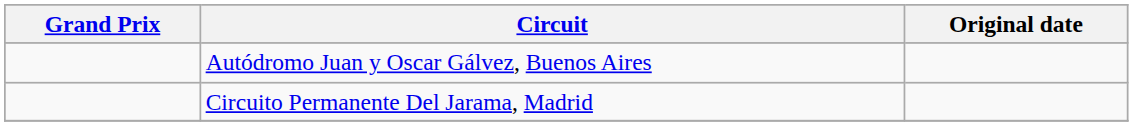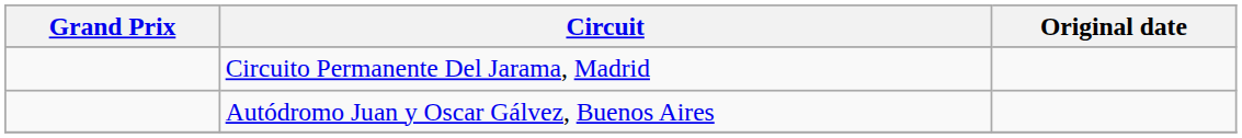 <table class="wikitable" width=650px style="font-size: 85%;">
 <tr>
 <th><a href='#'>Grand Prix</a></th>
 <th><a href='#'>Circuit</a></th>
 <th>Original date</th>
 </tr>
 <tr>
 <td></td>
-<td nowrap> <a href='#'>Autódromo Juan y Oscar Gálvez</a>, <a href='#'>Buenos Aires</a></td>
+<td> <a href='#'>Circuito Permanente Del Jarama</a>, <a href='#'>Madrid</a></td>
 <td></td>
 </tr>
 <tr>
 <td></td>
-<td> <a href='#'>Circuito Permanente Del Jarama</a>, <a href='#'>Madrid</a></td>
+<td nowrap> <a href='#'>Autódromo Juan y Oscar Gálvez</a>, <a href='#'>Buenos Aires</a></td>
 <td></td>
 </tr>
 <tr class="sortbottom">
 </tr>
 </table>
